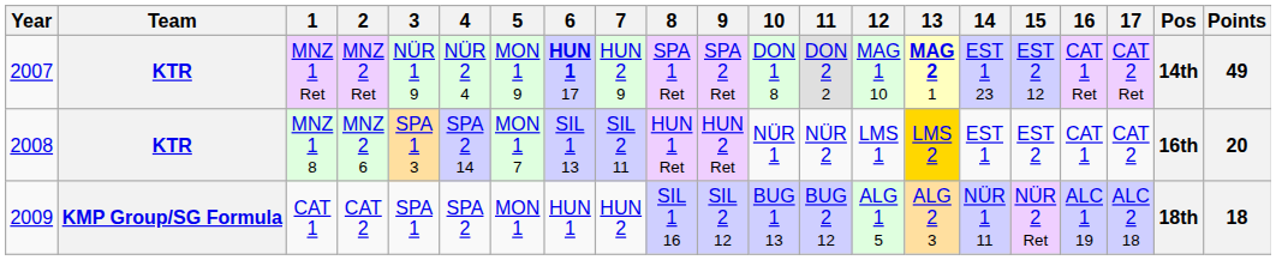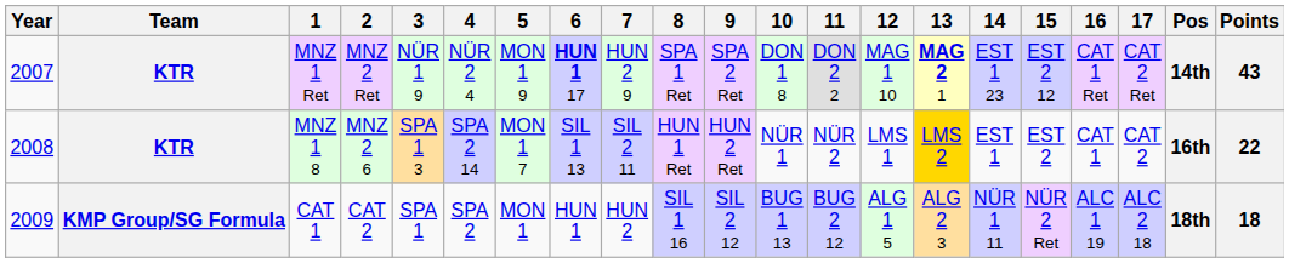 <table class="wikitable" style="text-align:center; font-size:85%">
 <tr>
 <th>Year</th>
 <th>Team</th>
 <th>1</th>
 <th>2</th>
 <th>3</th>
 <th>4</th>
 <th>5</th>
 <th>6</th>
 <th>7</th>
 <th>8</th>
 <th>9</th>
 <th>10</th>
 <th>11</th>
 <th>12</th>
 <th>13</th>
 <th>14</th>
 <th>15</th>
 <th>16</th>
 <th>17</th>
 <th>Pos</th>
 <th>Points</th>
 </tr>
 <tr>
 <td><a href='#'>2007</a></td>
 <th><a href='#'>KTR</a></th>
 <td style="background:#EFCFFF;"><a href='#'>MNZ<br>1</a><br><small>Ret</small></td>
 <td style="background:#EFCFFF;"><a href='#'>MNZ<br>2</a><br><small>Ret</small></td>
 <td style="background:#DFFFDF;"><a href='#'>NÜR<br>1</a><br><small>9</small></td>
 <td style="background:#DFFFDF;"><a href='#'>NÜR<br>2</a><br><small>4</small></td>
 <td style="background:#DFFFDF;"><a href='#'>MON<br>1</a><br><small>9</small></td>
 <td style="background:#CFCFFF;"><strong><a href='#'>HUN<br>1</a></strong><br><small>17</small></td>
 <td style="background:#DFFFDF;"><a href='#'>HUN<br>2</a><br><small>9</small></td>
 <td style="background:#EFCFFF;"><a href='#'>SPA<br>1</a><br><small>Ret</small></td>
 <td style="background:#EFCFFF;"><a href='#'>SPA<br>2</a><br><small>Ret</small></td>
 <td style="background:#DFFFDF;"><a href='#'>DON<br>1</a><br><small>8</small></td>
 <td style="background:#DFDFDF;"><a href='#'>DON<br>2</a><br><small>2</small></td>
 <td style="background:#DFFFDF;"><a href='#'>MAG<br>1</a><br><small>10</small></td>
 <td style="background:#FFFFBF;"><strong><a href='#'>MAG<br>2</a></strong><br><small>1</small></td>
 <td style="background:#CFCFFF;"><a href='#'>EST<br>1</a><br><small>23</small></td>
 <td style="background:#CFCFFF;"><a href='#'>EST<br>2</a><br><small>12</small></td>
 <td style="background:#EFCFFF;"><a href='#'>CAT<br>1</a><br><small>Ret</small></td>
 <td style="background:#EFCFFF;"><a href='#'>CAT<br>2</a><br><small>Ret</small></td>
 <th>14th</th>
-<th>49</th>
+<th>43</th>
 </tr>
 <tr>
 <td><a href='#'>2008</a></td>
 <th><a href='#'>KTR</a></th>
 <td style="background:#DFFFDF;"><a href='#'>MNZ<br>1</a><br><small>8</small></td>
 <td style="background:#DFFFDF;"><a href='#'>MNZ<br>2</a><br><small>6</small></td>
 <td style="background:#FFDF9F;"><a href='#'>SPA<br>1</a><br><small>3</small></td>
 <td style="background:#CFCFFF;"><a href='#'>SPA<br>2</a><br><small>14</small></td>
 <td style="background:#DFFFDF;"><a href='#'>MON<br>1</a><br><small>7</small></td>
 <td style="background:#CFCFFF;"><a href='#'>SIL<br>1</a><br><small>13</small></td>
 <td style="background:#CFCFFF;"><a href='#'>SIL<br>2</a><br><small>11</small></td>
 <td style="background:#EFCFFF;"><a href='#'>HUN<br>1</a><br><small>Ret</small></td>
 <td style="background:#EFCFFF;"><a href='#'>HUN<br>2</a><br><small>Ret</small></td>
 <td><a href='#'>NÜR<br>1</a></td>
 <td><a href='#'>NÜR<br>2</a></td>
 <td><a href='#'>LMS<br>1</a></td>
 <td style="background: gold;"><a href='#'>LMS<br>2</a></td>
 <td><a href='#'>EST<br>1</a></td>
 <td><a href='#'>EST<br>2</a></td>
 <td><a href='#'>CAT<br>1</a></td>
 <td><a href='#'>CAT<br>2</a></td>
 <th>16th</th>
-<th>20</th>
+<th>22</th>
 </tr>
 <tr>
 <td><a href='#'>2009</a></td>
 <th nowrap><a href='#'>KMP Group/SG Formula</a></th>
 <td><a href='#'>CAT<br>1</a></td>
 <td><a href='#'>CAT<br>2</a></td>
 <td><a href='#'>SPA<br>1</a></td>
 <td><a href='#'>SPA<br>2</a></td>
 <td><a href='#'>MON<br>1</a></td>
 <td><a href='#'>HUN<br>1</a></td>
 <td><a href='#'>HUN<br>2</a></td>
 <td style="background:#CFCFFF;"><a href='#'>SIL<br>1</a><br><small>16</small></td>
 <td style="background:#CFCFFF;"><a href='#'>SIL<br>2</a><br><small>12</small></td>
 <td style="background:#CFCFFF;"><a href='#'>BUG<br>1</a><br><small>13</small></td>
 <td style="background:#CFCFFF;"><a href='#'>BUG<br>2</a><br><small>12</small></td>
 <td style="background:#DFFFDF;"><a href='#'>ALG<br>1</a><br><small>5</small></td>
 <td style="background:#FFDF9F;"><a href='#'>ALG<br>2</a><br><small>3</small></td>
 <td style="background:#CFCFFF;"><a href='#'>NÜR<br>1</a><br><small>11</small></td>
 <td style="background:#EFCFFF;"><a href='#'>NÜR<br>2</a><br><small>Ret</small></td>
 <td style="background:#CFCFFF;"><a href='#'>ALC<br>1</a><br><small>19</small></td>
 <td style="background:#CFCFFF;"><a href='#'>ALC<br>2</a><br><small>18</small></td>
 <th>18th</th>
 <th>18</th>
 </tr>
 </table>
